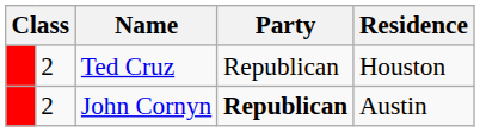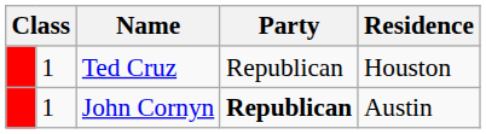 <table class="wikitable">
 <tr>
 <th colspan="2">Class</th>
 <th>Name</th>
 <th>Party</th>
 <th>Residence</th>
 </tr>
 <tr>
 <td bgcolor=red> </td>
-<td>2</td>
+<td>1</td>
 <td><a href='#'>Ted Cruz</a></td>
 <td>Republican</td>
 <td>Houston</td>
 </tr>
 <tr>
 <td bgcolor=red> </td>
-<td>2</td>
+<td>1</td>
 <td><a href='#'>John Cornyn</a></td>
 <td><strong>Republican</strong></td>
 <td>Austin</td>
 </tr>
 </table>
